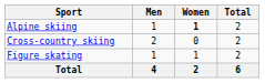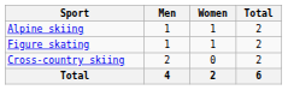 <table class="wikitable sortable" style="text-align:center;">
 <tr>
 <th width=180>Sport</th>
 <th width=55>Men</th>
 <th width=55>Women</th>
 <th width=55>Total</th>
 </tr>
 <tr>
 <td align=left><a href='#'>Alpine skiing</a></td>
 <td>1</td>
-<td><strong>1</strong></td>
+<td>1</td>
+<td>2</td>
+</tr>
+<tr>
+<td align=left><a href='#'>Figure skating</a></td>
+<td>1</td>
+<td>1</td>
 <td>2</td>
 </tr>
 <tr>
 <td align=left><a href='#'>Cross-country skiing</a></td>
 <td>2</td>
 <td>0</td>
 <td>2</td>
 </tr>
 <tr>
-<td align=left><a href='#'>Figure skating</a></td>
-<td>1</td>
-<td>1</td>
-<td>2</td>
-</tr>
-<tr>
 <th>Total</th>
 <th>4</th>
 <th>2</th>
 <th>6</th>
 </tr>
 </table>
